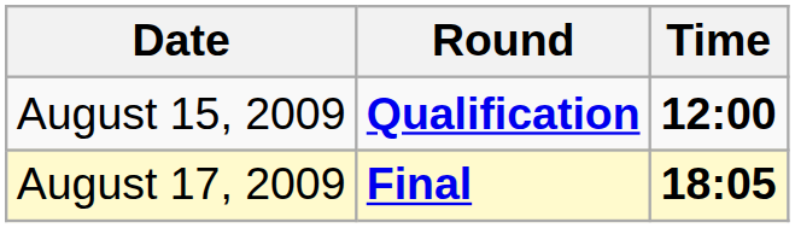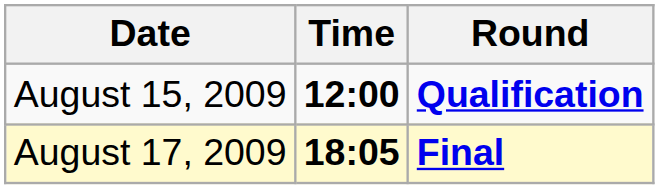 <table class="wikitable">
 <tr>
 <th>Date</th>
+<th>Time</th>
 <th>Round</th>
-<th>Time</th>
 </tr>
 <tr>
 <td>August 15, 2009</td>
+<td><strong>12:00</strong></td>
 <td><strong><a href='#'>Qualification</a></strong></td>
-<td><strong>12:00</strong></td>
 </tr>
 <tr style=background:lemonchiffon>
 <td>August 17, 2009</td>
+<td><strong>18:05</strong></td>
 <td><strong><a href='#'>Final</a></strong></td>
-<td><strong>18:05</strong></td>
 </tr>
 </table>
